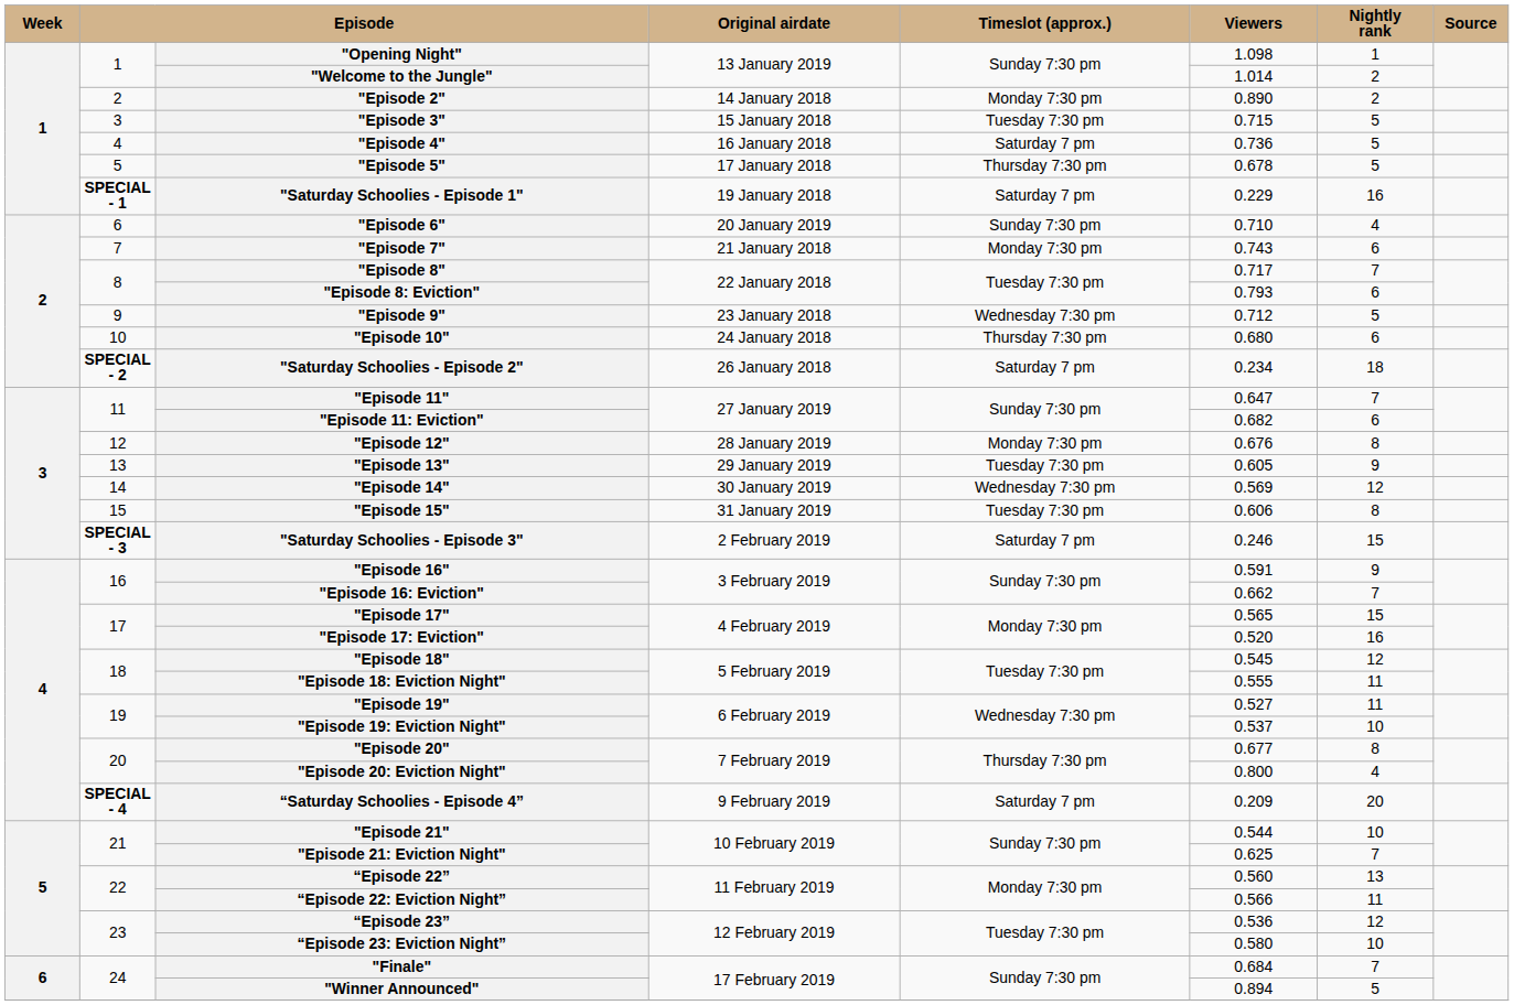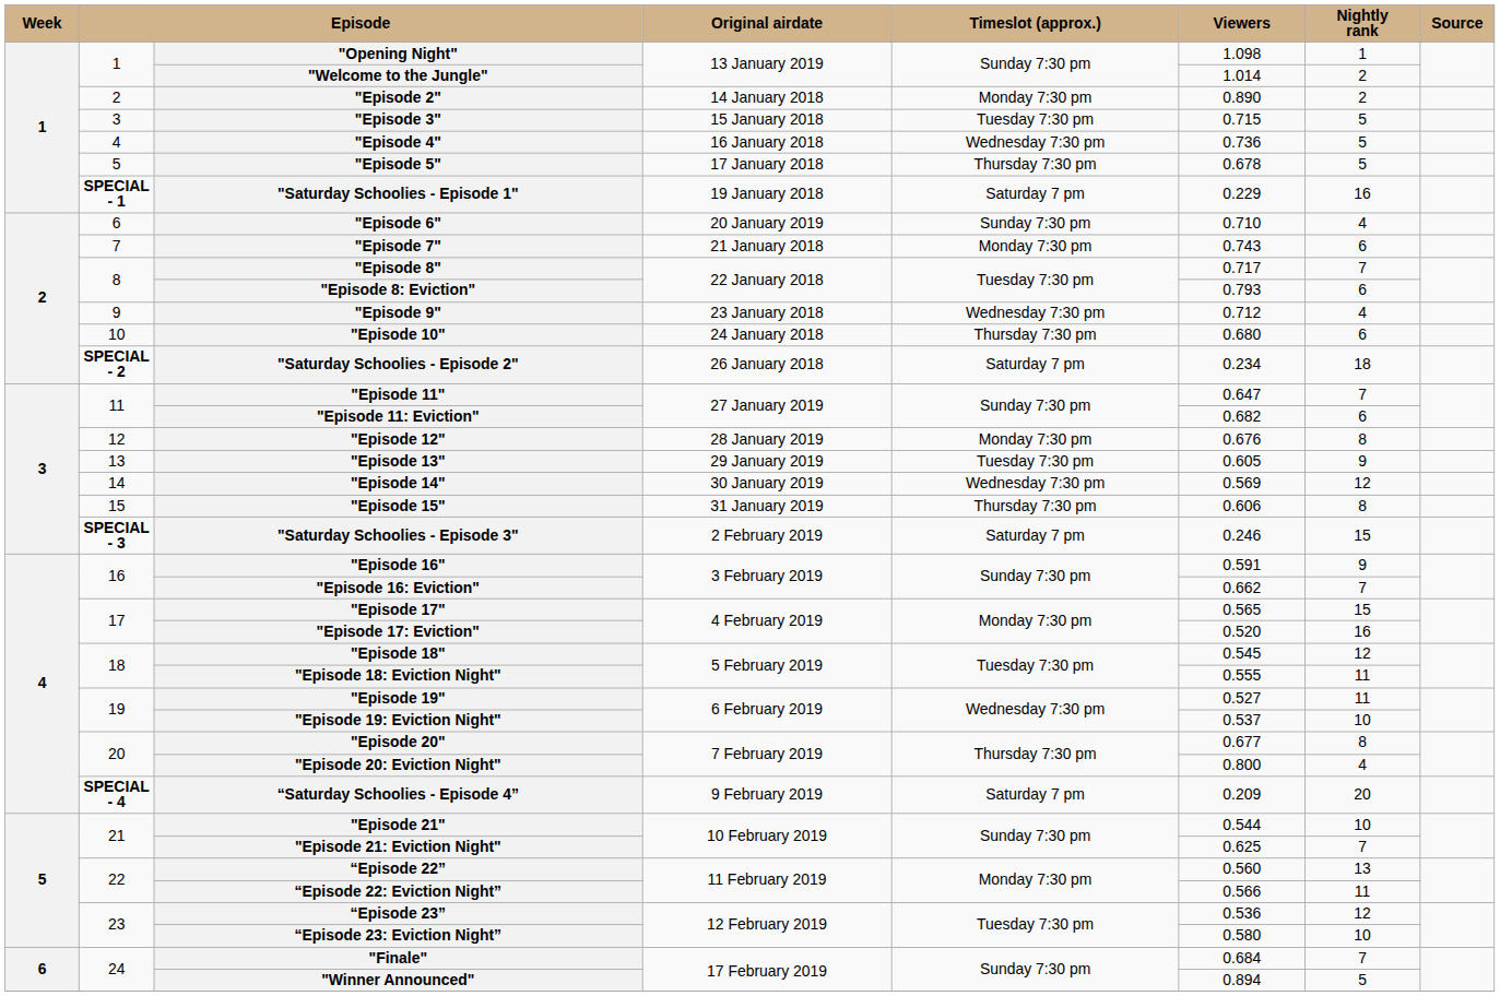 <table class="wikitable plainrowheaders" style="text-align:center; line-height:16px; width:99%;">
 <tr>
 <th scope="col" style="background:tan;">Week</th>
 <th scope="col" style="background:tan;" colspan="2">Episode</th>
 <th scope="col" style="background:tan;">Original airdate</th>
 <th scope="col" style="background:tan;">Timeslot (approx.)</th>
 <th scope="col" style="background:tan;">Viewers<br><small></small></th>
 <th scope="col" style="background:tan;">Nightly<br>rank</th>
 <th scope="col" style="background:tan; width:05%;">Source</th>
 </tr>
 <tr>
 <th style="width:05%;" rowspan="7">1</th>
 <td style="width:05%;" rowspan="2">1</td>
 <th scope="row" style="text-align:center"><strong>"Opening Night"</strong></th>
 <td rowspan="2">13 January 2019</td>
 <td rowspan="2">Sunday 7:30 pm</td>
 <td>1.098</td>
 <td>1</td>
 <td rowspan="2"></td>
 </tr>
 <tr>
 <th scope="row" style="text-align:center"><strong>"Welcome to the Jungle"</strong></th>
 <td>1.014</td>
 <td>2</td>
 </tr>
 <tr>
 <td style="width:05%;">2</td>
 <th scope="row" style="text-align:center"><strong>"Episode 2"</strong></th>
 <td>14 January 2018</td>
 <td>Monday 7:30 pm</td>
 <td>0.890</td>
 <td>2</td>
 <td></td>
 </tr>
 <tr>
 <td style="width:05%;">3</td>
 <th scope="row" style="text-align:center"><strong>"Episode 3"</strong></th>
 <td>15 January 2018</td>
 <td>Tuesday 7:30 pm</td>
 <td>0.715</td>
 <td>5</td>
 <td></td>
 </tr>
 <tr>
 <td style="width:05%;">4</td>
 <th scope="row" style="text-align:center"><strong>"Episode 4"</strong></th>
 <td>16 January 2018</td>
-<td>Saturday 7 pm</td>
+<td>Wednesday 7:30 pm</td>
 <td>0.736</td>
 <td>5</td>
 <td></td>
 </tr>
 <tr>
 <td style="width:05%;">5</td>
 <th scope="row" style="text-align:center"><strong>"Episode 5"</strong></th>
 <td>17 January 2018</td>
 <td>Thursday 7:30 pm</td>
 <td>0.678</td>
 <td>5</td>
 <td></td>
 </tr>
 <tr>
 <td style="width:05%;"><strong>SPECIAL - 1</strong></td>
 <th scope="row" style="text-align:center"><strong>"Saturday Schoolies - Episode 1"</strong></th>
 <td>19 January 2018</td>
 <td>Saturday 7 pm</td>
 <td>0.229</td>
 <td>16</td>
 <td></td>
 </tr>
 <tr>
 <th style="width:05%;" rowspan="7">2</th>
 <td>6</td>
 <th scope="row" style="text-align:center"><strong>"Episode 6"</strong></th>
 <td>20 January 2019</td>
 <td>Sunday 7:30 pm</td>
 <td>0.710</td>
 <td>4</td>
 <td></td>
 </tr>
 <tr>
 <td style="width:05%;">7</td>
 <th scope="row" style="text-align:center"><strong>"Episode 7"</strong></th>
 <td>21 January 2018</td>
 <td>Monday 7:30 pm</td>
 <td>0.743</td>
 <td>6</td>
 <td></td>
 </tr>
 <tr>
 <td rowspan="2" style="width:05%;">8</td>
 <th scope="row" style="text-align:center"><strong>"Episode 8"</strong></th>
 <td rowspan="2">22 January 2018</td>
 <td rowspan="2">Tuesday 7:30 pm</td>
 <td>0.717</td>
 <td>7</td>
 <td rowspan="2"></td>
 </tr>
 <tr>
 <th scope="row" style="text-align:center"><strong>"Episode 8: Eviction"</strong></th>
 <td>0.793</td>
 <td>6</td>
 </tr>
 <tr>
 <td style="width:05%;">9</td>
 <th scope="row" style="text-align:center"><strong>"Episode 9"</strong></th>
 <td>23 January 2018</td>
 <td>Wednesday 7:30 pm</td>
 <td>0.712</td>
-<td>5</td>
+<td>4</td>
 <td></td>
 </tr>
 <tr>
 <td style="width:05%;">10</td>
 <th scope="row" style="text-align:center"><strong>"Episode 10"</strong></th>
 <td>24 January 2018</td>
 <td>Thursday 7:30 pm</td>
 <td>0.680</td>
 <td>6</td>
 <td></td>
 </tr>
 <tr>
 <td style="width:05%;"><strong>SPECIAL - 2</strong></td>
 <th scope="row" style="text-align:center"><strong>"Saturday Schoolies - Episode 2"</strong></th>
 <td>26 January 2018</td>
 <td>Saturday 7 pm</td>
 <td>0.234</td>
 <td>18</td>
 <td></td>
 </tr>
 <tr>
 <th style="width:05%;" rowspan="7">3</th>
 <td rowspan="2" style="width:05%;">11</td>
 <th scope="row" style="text-align:center"><strong>"Episode 11"</strong></th>
 <td rowspan="2">27 January 2019</td>
 <td rowspan="2">Sunday 7:30 pm</td>
 <td>0.647</td>
 <td>7</td>
 <td rowspan="2"></td>
 </tr>
 <tr>
 <th><strong>"Episode 11: Eviction"</strong></th>
 <td>0.682</td>
 <td>6</td>
 </tr>
 <tr>
 <td>12</td>
 <th scope="row" style="text-align:center"><strong>"Episode 12"</strong></th>
 <td>28 January 2019</td>
 <td>Monday 7:30 pm</td>
 <td>0.676</td>
 <td>8</td>
 <td></td>
 </tr>
 <tr>
 <td>13</td>
 <th scope="row" style="text-align:center"><strong>"Episode 13"</strong></th>
 <td>29 January 2019</td>
 <td>Tuesday 7:30 pm</td>
 <td>0.605</td>
 <td>9</td>
 <td></td>
 </tr>
 <tr>
 <td>14</td>
 <th scope="row" style="text-align:center"><strong>"Episode 14"</strong></th>
 <td>30 January 2019</td>
 <td>Wednesday 7:30 pm</td>
 <td>0.569</td>
 <td>12</td>
 <td></td>
 </tr>
 <tr>
 <td>15</td>
 <th scope="row" style="text-align:center"><strong>"Episode 15"</strong></th>
 <td>31 January 2019</td>
-<td>Tuesday 7:30 pm</td>
+<td>Thursday 7:30 pm</td>
 <td>0.606</td>
 <td>8</td>
 <td></td>
 </tr>
 <tr>
 <td style="width:05%;"><strong>SPECIAL - 3</strong></td>
 <th scope="row" style="text-align:center"><strong>"Saturday Schoolies - Episode 3"</strong></th>
 <td>2 February 2019</td>
 <td>Saturday 7 pm</td>
 <td>0.246</td>
 <td>15</td>
 <td></td>
 </tr>
 <tr>
 <th rowspan="11">4</th>
 <td rowspan="2">16</td>
 <th scope="row" style="text-align:center"><strong>"Episode 16"</strong></th>
 <td rowspan="2">3 February 2019</td>
 <td rowspan="2">Sunday 7:30 pm</td>
 <td>0.591</td>
 <td>9</td>
 <td rowspan="2"></td>
 </tr>
 <tr>
 <th scope="row" style="text-align:center"><strong>"Episode 16: Eviction"</strong></th>
 <td>0.662</td>
 <td>7</td>
 </tr>
 <tr>
 <td rowspan="2">17</td>
 <th scope="row" style="text-align:center"><strong>"Episode 17"</strong></th>
 <td rowspan="2">4 February 2019</td>
 <td rowspan="2">Monday 7:30 pm</td>
 <td>0.565</td>
 <td>15</td>
 <td rowspan="2"></td>
 </tr>
 <tr>
 <th scope="row" style="text-align:center"><strong>"Episode 17: Eviction"</strong></th>
 <td>0.520</td>
 <td>16</td>
 </tr>
 <tr>
 <td rowspan="2">18</td>
 <th scope="row" style="text-align:center"><strong>"Episode 18"</strong></th>
 <td rowspan="2">5 February 2019</td>
 <td rowspan="2">Tuesday 7:30 pm</td>
 <td>0.545</td>
 <td>12</td>
 <td rowspan="2"></td>
 </tr>
 <tr>
 <th scope="row" style="text-align:center"><strong>"Episode 18: Eviction  Night"</strong></th>
 <td>0.555</td>
 <td>11</td>
 </tr>
 <tr>
 <td rowspan="2">19</td>
 <th scope="row" style="text-align:center"><strong>"Episode 19"</strong></th>
 <td rowspan="2">6 February 2019</td>
 <td rowspan="2">Wednesday 7:30 pm</td>
 <td>0.527</td>
 <td>11</td>
 <td rowspan="2"></td>
 </tr>
 <tr>
 <th scope="row" style="text-align:center"><strong>"Episode 19: Eviction Night"</strong></th>
 <td>0.537</td>
 <td>10</td>
 </tr>
 <tr>
 <td rowspan="2">20</td>
 <th scope="row" style="text-align:center"><strong>"Episode 20"</strong></th>
 <td rowspan="2">7 February 2019</td>
 <td rowspan="2">Thursday 7:30 pm</td>
 <td>0.677</td>
 <td>8</td>
 <td rowspan="2"></td>
 </tr>
 <tr>
 <th scope="row" style="text-align:center"><strong>"Episode 20: Eviction Night"</strong></th>
 <td>0.800</td>
 <td>4</td>
 </tr>
 <tr>
 <td><strong>SPECIAL - 4</strong></td>
 <th scope="row" style="text-align:center"><strong>“Saturday Schoolies - Episode 4”</strong></th>
 <td>9 February 2019</td>
 <td>Saturday 7 pm</td>
 <td>0.209</td>
 <td>20</td>
 <td></td>
 </tr>
 <tr>
 <th rowspan="6">5</th>
 <td rowspan="2">21</td>
 <th scope="row" style="text-align:center"><strong>"Episode 21"</strong></th>
 <td rowspan="2">10 February 2019</td>
 <td rowspan="2">Sunday 7:30 pm</td>
 <td>0.544</td>
 <td>10</td>
 <td rowspan="2"></td>
 </tr>
 <tr>
 <th scope="row" style="text-align:center"><strong>"Episode 21: Eviction Night"</strong></th>
 <td>0.625</td>
 <td>7</td>
 </tr>
 <tr>
 <td rowspan="2">22</td>
 <th scope="row" style="text-align:center"><strong>“Episode 22”</strong></th>
 <td rowspan="2">11 February 2019</td>
 <td rowspan="2">Monday 7:30 pm</td>
 <td>0.560</td>
 <td>13</td>
 <td rowspan="2"></td>
 </tr>
 <tr>
 <th scope="row" style="text-align:center"><strong>“Episode 22: Eviction Night”</strong></th>
 <td>0.566</td>
 <td>11</td>
 </tr>
 <tr>
 <td rowspan="2">23</td>
 <th scope="row" style="text-align:center"><strong>“Episode 23”</strong></th>
 <td rowspan="2">12 February 2019</td>
 <td rowspan="2">Tuesday 7:30 pm</td>
 <td>0.536</td>
 <td>12</td>
 <td rowspan="2"></td>
 </tr>
 <tr>
 <th scope="row" style="text-align:center"><strong>“Episode 23: Eviction Night”</strong></th>
 <td>0.580</td>
 <td>10</td>
 </tr>
 <tr>
 <th rowspan="2">6</th>
 <td rowspan="2">24</td>
 <th scope="row" style="text-align:center"><strong>"Finale"</strong></th>
 <td rowspan="2">17 February 2019 <sup></sup></td>
 <td rowspan="2">Sunday 7:30 pm</td>
 <td>0.684</td>
 <td>7</td>
 <td rowspan="2"></td>
 </tr>
 <tr>
 <th scope="row" style="text-align:center"><strong>"Winner Announced"</strong></th>
 <td>0.894</td>
 <td>5</td>
 </tr>
 <tr>
 </tr>
 </table>
